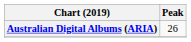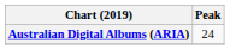 <table class="wikitable sortable plainrowheaders" style="text-align:center">
 <tr>
 <th scope="col">Chart (2019)</th>
 <th scope="col">Peak</th>
 </tr>
 <tr>
 <th scope="row"><a href='#'>Australian Digital Albums</a> (<a href='#'>ARIA</a>)</th>
-<td>26</td>
+<td>24</td>
 </tr>
 <tr>
 </tr>
 <tr>
 </tr>
 <tr>
 </tr>
 <tr>
 </tr>
 </table>
